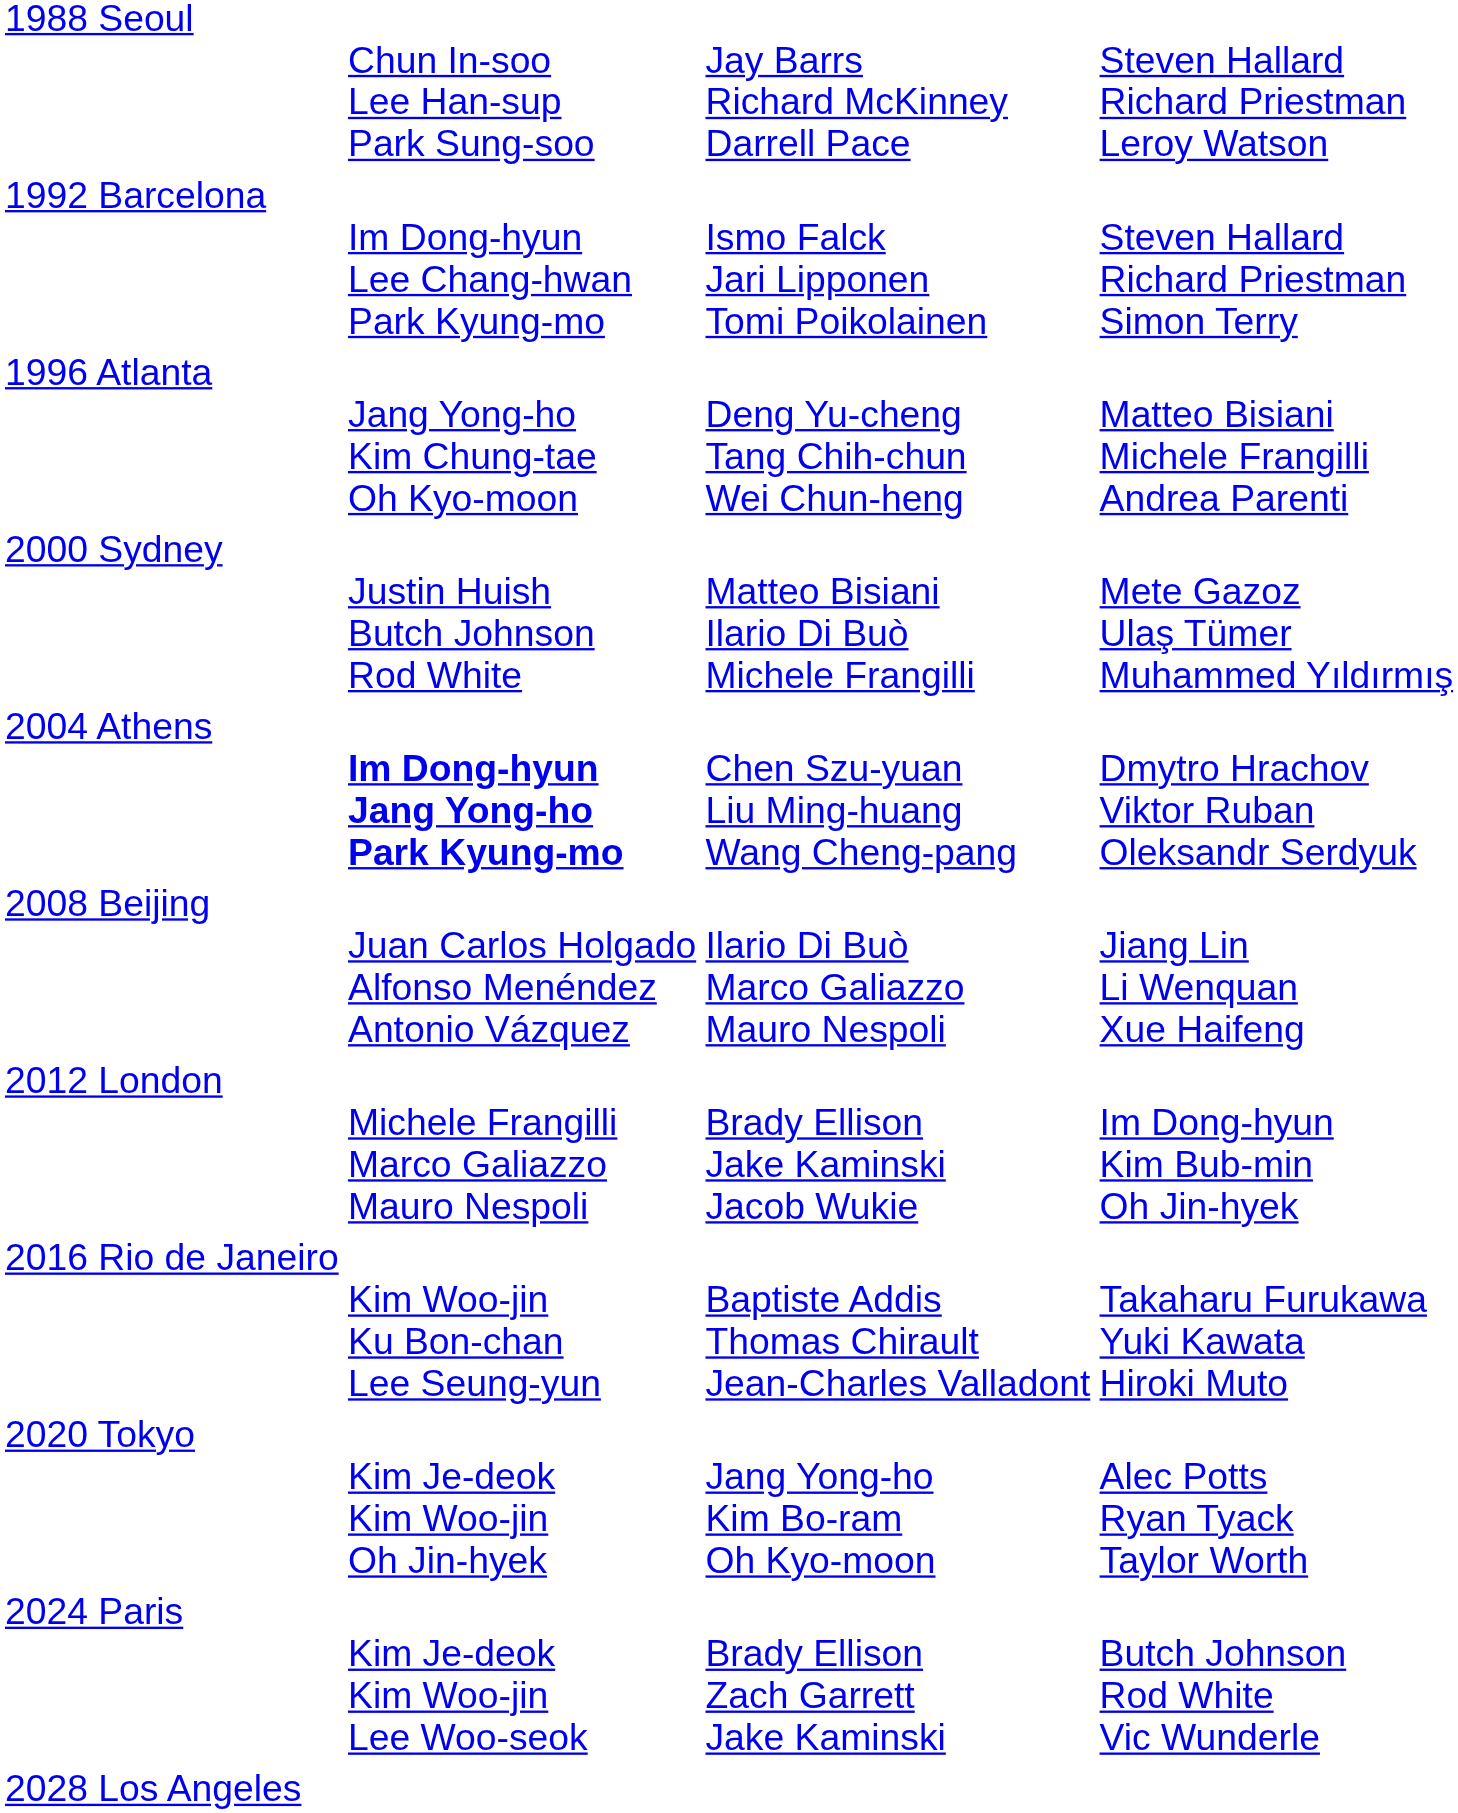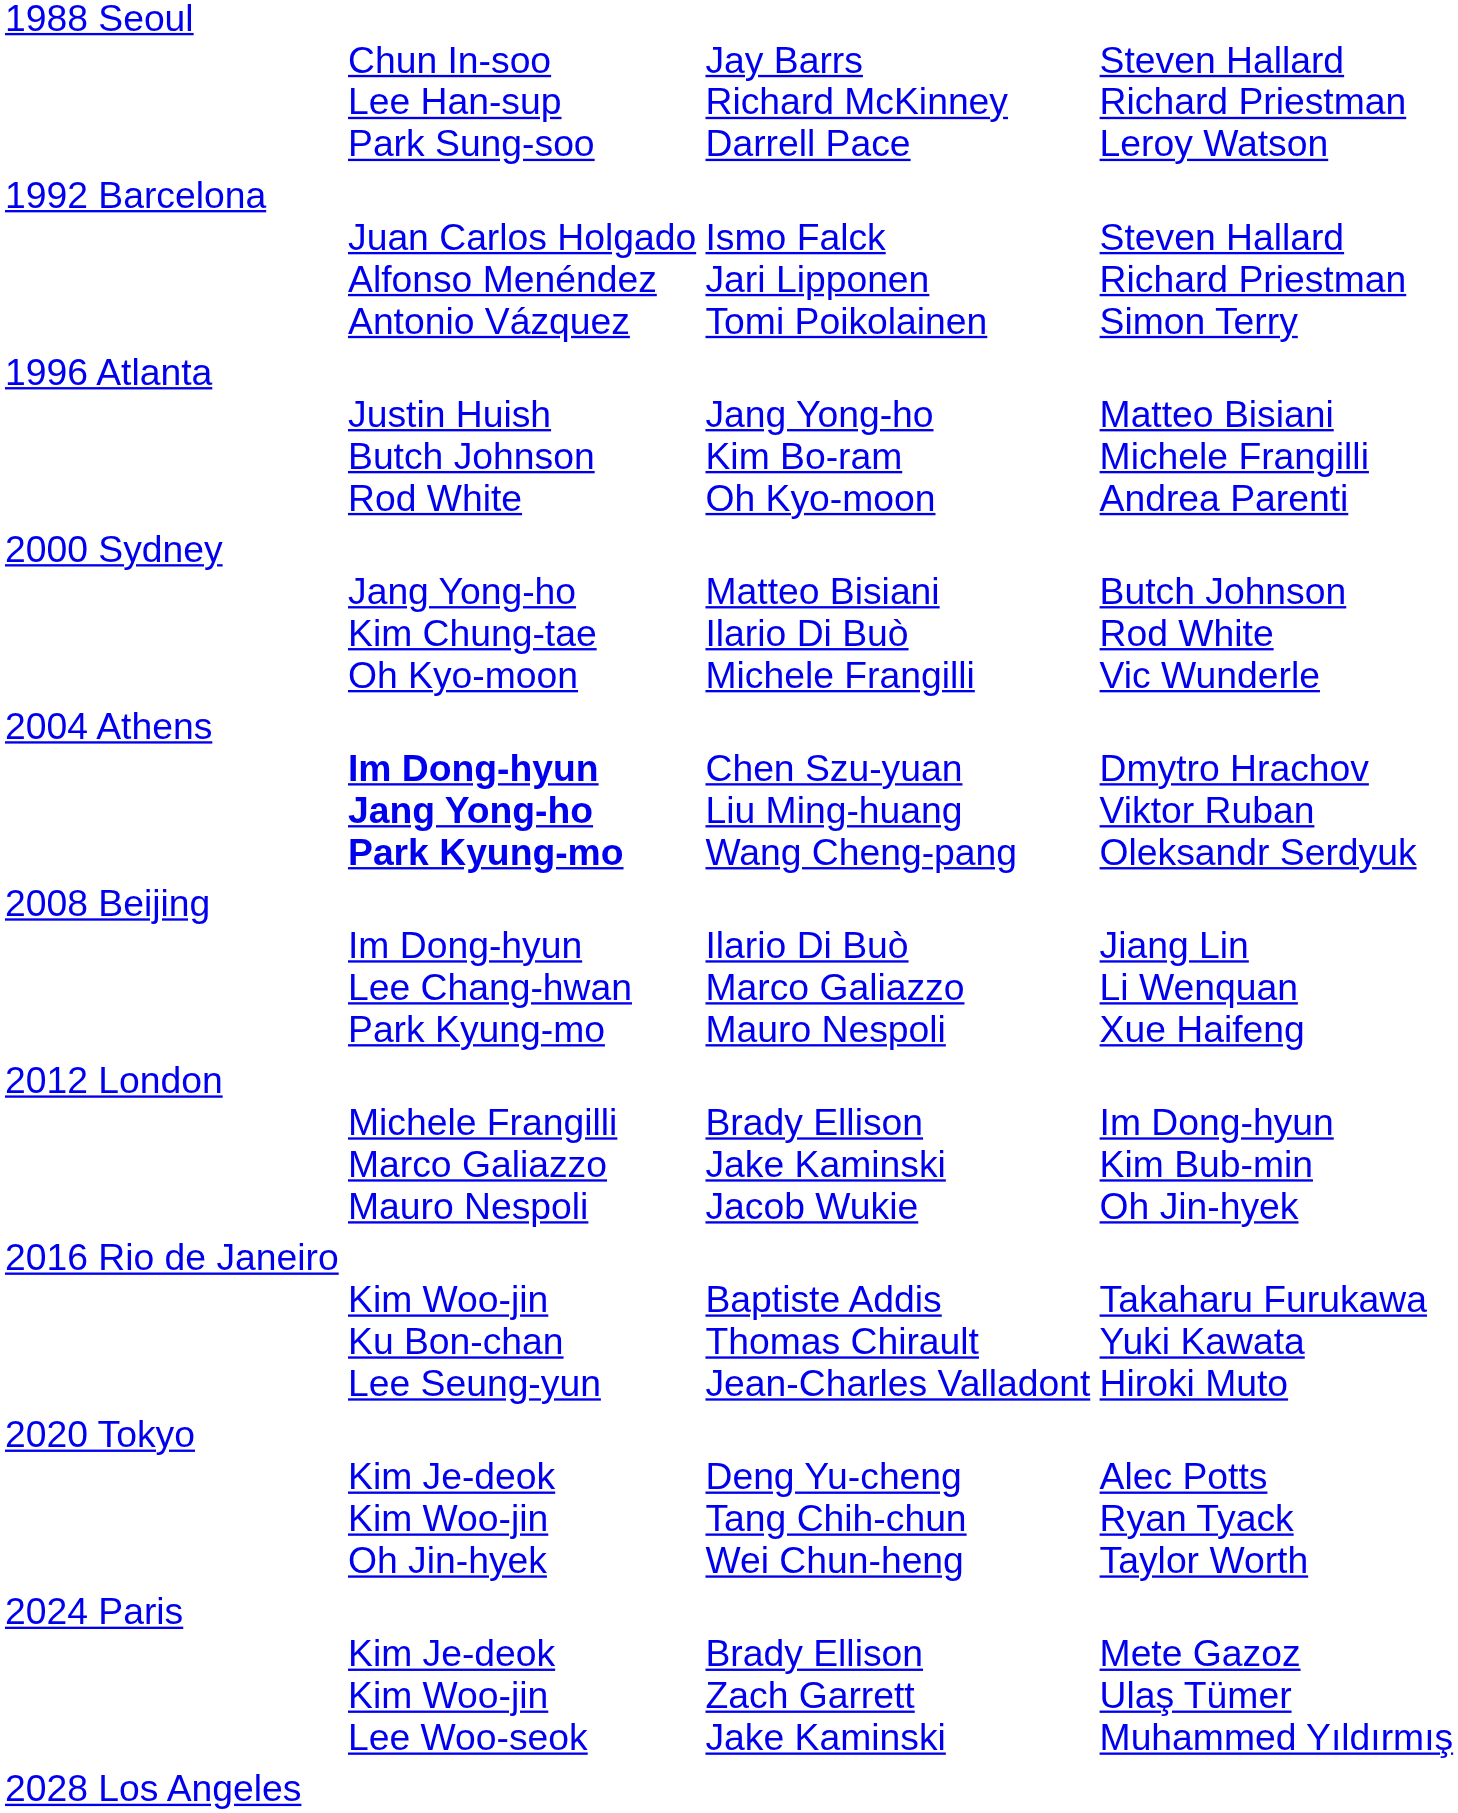 <table>
 <tr valign="top">
 <td><a href='#'>1988 Seoul</a><br></td>
 <td><br><a href='#'>Chun In-soo</a><br><a href='#'>Lee Han-sup</a><br><a href='#'>Park Sung-soo</a></td>
 <td><br><a href='#'>Jay Barrs</a><br><a href='#'>Richard McKinney</a><br><a href='#'>Darrell Pace</a></td>
 <td><br><a href='#'>Steven Hallard</a><br><a href='#'>Richard Priestman</a><br><a href='#'>Leroy Watson</a></td>
 </tr>
 <tr valign="top">
 <td><a href='#'>1992 Barcelona</a><br></td>
-<td><br> <a href='#'>Im Dong-hyun</a><br><a href='#'>Lee Chang-hwan</a><br><a href='#'>Park Kyung-mo</a></td>
+<td><br><a href='#'>Juan Carlos Holgado</a><br><a href='#'>Alfonso Menéndez</a><br><a href='#'>Antonio Vázquez</a></td>
 <td><br><a href='#'>Ismo Falck</a><br><a href='#'>Jari Lipponen</a><br><a href='#'>Tomi Poikolainen</a></td>
 <td><br><a href='#'>Steven Hallard</a><br><a href='#'>Richard Priestman</a><br><a href='#'>Simon Terry</a></td>
 </tr>
 <tr valign="top">
 <td><a href='#'>1996 Atlanta</a><br></td>
-<td><br><a href='#'>Jang Yong-ho</a><br><a href='#'>Kim Chung-tae</a><br><a href='#'>Oh Kyo-moon</a></td>
-<td> <br><a href='#'>Deng Yu-cheng</a><br><a href='#'>Tang Chih-chun</a><br><a href='#'>Wei Chun-heng</a></td>
+<td><br><a href='#'>Justin Huish</a><br><a href='#'>Butch Johnson</a><br><a href='#'>Rod White</a></td>
+<td><br><a href='#'>Jang Yong-ho</a><br><a href='#'>Kim Bo-ram</a><br><a href='#'>Oh Kyo-moon</a></td>
 <td><br><a href='#'>Matteo Bisiani</a><br><a href='#'>Michele Frangilli</a><br><a href='#'>Andrea Parenti</a></td>
 </tr>
 <tr valign="top">
 <td><a href='#'>2000 Sydney</a><br></td>
-<td><br><a href='#'>Justin Huish</a><br><a href='#'>Butch Johnson</a><br><a href='#'>Rod White</a></td>
+<td><br><a href='#'>Jang Yong-ho</a><br><a href='#'>Kim Chung-tae</a><br><a href='#'>Oh Kyo-moon</a></td>
 <td><br><a href='#'>Matteo Bisiani</a><br><a href='#'>Ilario Di Buò</a><br><a href='#'>Michele Frangilli</a></td>
-<td> <br><a href='#'>Mete Gazoz</a><br><a href='#'>Ulaş Tümer</a><br><a href='#'>Muhammed Yıldırmış</a></td>
+<td><br><a href='#'>Butch Johnson</a><br><a href='#'>Rod White</a><br><a href='#'>Vic Wunderle</a></td>
 </tr>
 <tr valign="top">
 <td><a href='#'>2004 Athens</a><br></td>
 <td><strong><br><a href='#'>Im Dong-hyun</a><br><a href='#'>Jang Yong-ho</a><br><a href='#'>Park Kyung-mo</a></strong></td>
 <td><br><a href='#'>Chen Szu-yuan</a><br><a href='#'>Liu Ming-huang</a><br><a href='#'>Wang Cheng-pang</a></td>
 <td><br><a href='#'>Dmytro Hrachov</a><br><a href='#'>Viktor Ruban</a><br><a href='#'>Oleksandr Serdyuk</a></td>
 </tr>
 <tr valign="top">
 <td><a href='#'>2008 Beijing</a><br></td>
-<td><br><a href='#'>Juan Carlos Holgado</a><br><a href='#'>Alfonso Menéndez</a><br><a href='#'>Antonio Vázquez</a></td>
+<td><br> <a href='#'>Im Dong-hyun</a><br><a href='#'>Lee Chang-hwan</a><br><a href='#'>Park Kyung-mo</a></td>
 <td><br> <a href='#'>Ilario Di Buò</a><br><a href='#'>Marco Galiazzo</a><br><a href='#'>Mauro Nespoli</a></td>
 <td><br> <a href='#'>Jiang Lin</a><br><a href='#'>Li Wenquan</a><br><a href='#'>Xue Haifeng</a></td>
 </tr>
 <tr valign="top">
 <td><a href='#'>2012 London</a><br></td>
 <td><br> <a href='#'>Michele Frangilli</a><br><a href='#'>Marco Galiazzo</a><br><a href='#'>Mauro Nespoli</a></td>
 <td><br> <a href='#'>Brady Ellison</a><br><a href='#'>Jake Kaminski</a><br><a href='#'>Jacob Wukie</a></td>
 <td><br> <a href='#'>Im Dong-hyun</a><br><a href='#'>Kim Bub-min</a><br><a href='#'>Oh Jin-hyek</a></td>
 </tr>
 <tr valign="top">
 <td><a href='#'>2016 Rio de Janeiro</a><br></td>
 <td><br> <a href='#'>Kim Woo-jin</a><br><a href='#'>Ku Bon-chan</a><br><a href='#'>Lee Seung-yun</a></td>
 <td> <br><a href='#'>Baptiste Addis</a><br><a href='#'>Thomas Chirault</a><br><a href='#'>Jean-Charles Valladont</a></td>
 <td> <br><a href='#'>Takaharu Furukawa</a><br><a href='#'>Yuki Kawata</a><br><a href='#'>Hiroki Muto</a></td>
 </tr>
 <tr valign="top">
 <td><a href='#'>2020 Tokyo</a><br></td>
 <td> <br><a href='#'>Kim Je-deok</a><br><a href='#'>Kim Woo-jin</a><br><a href='#'>Oh Jin-hyek</a></td>
-<td><br><a href='#'>Jang Yong-ho</a><br><a href='#'>Kim Bo-ram</a><br><a href='#'>Oh Kyo-moon</a></td>
+<td> <br><a href='#'>Deng Yu-cheng</a><br><a href='#'>Tang Chih-chun</a><br><a href='#'>Wei Chun-heng</a></td>
 <td><br> <a href='#'>Alec Potts</a><br><a href='#'>Ryan Tyack</a><br><a href='#'>Taylor Worth</a></td>
 </tr>
 <tr valign="top">
 <td><a href='#'>2024 Paris</a><br></td>
 <td> <br><a href='#'>Kim Je-deok</a><br><a href='#'>Kim Woo-jin</a><br><a href='#'>Lee Woo-seok</a></td>
 <td><br> <a href='#'>Brady Ellison</a><br><a href='#'>Zach Garrett</a><br><a href='#'>Jake Kaminski</a></td>
-<td><br><a href='#'>Butch Johnson</a><br><a href='#'>Rod White</a><br><a href='#'>Vic Wunderle</a></td>
+<td> <br><a href='#'>Mete Gazoz</a><br><a href='#'>Ulaş Tümer</a><br><a href='#'>Muhammed Yıldırmış</a></td>
 </tr>
 <tr>
 <td><a href='#'>2028 Los Angeles</a> <br></td>
 <td></td>
 <td></td>
 <td></td>
 </tr>
 <tr>
 </tr>
 </table>
